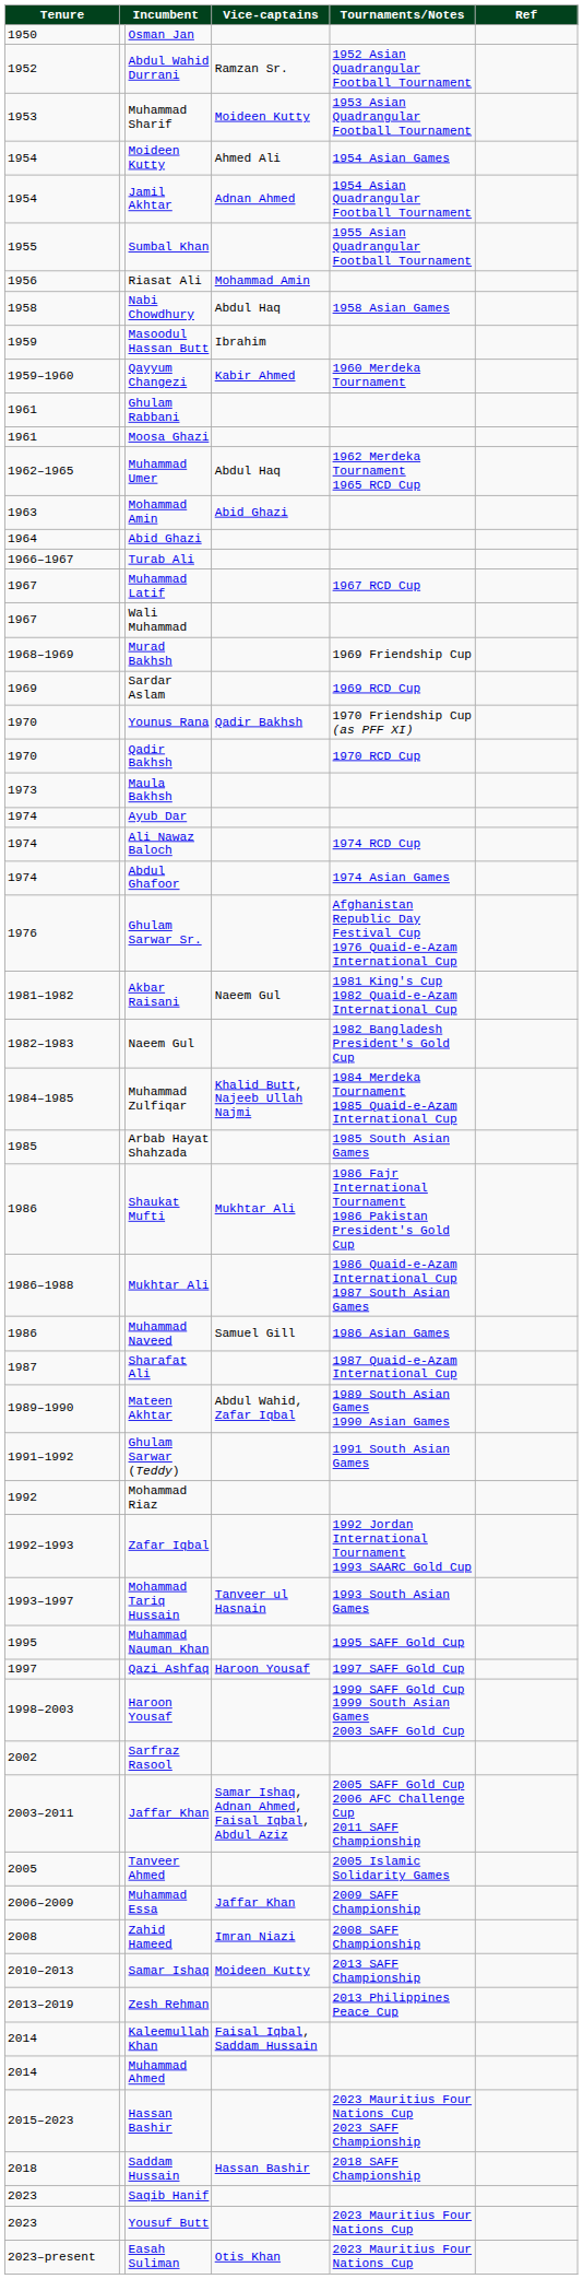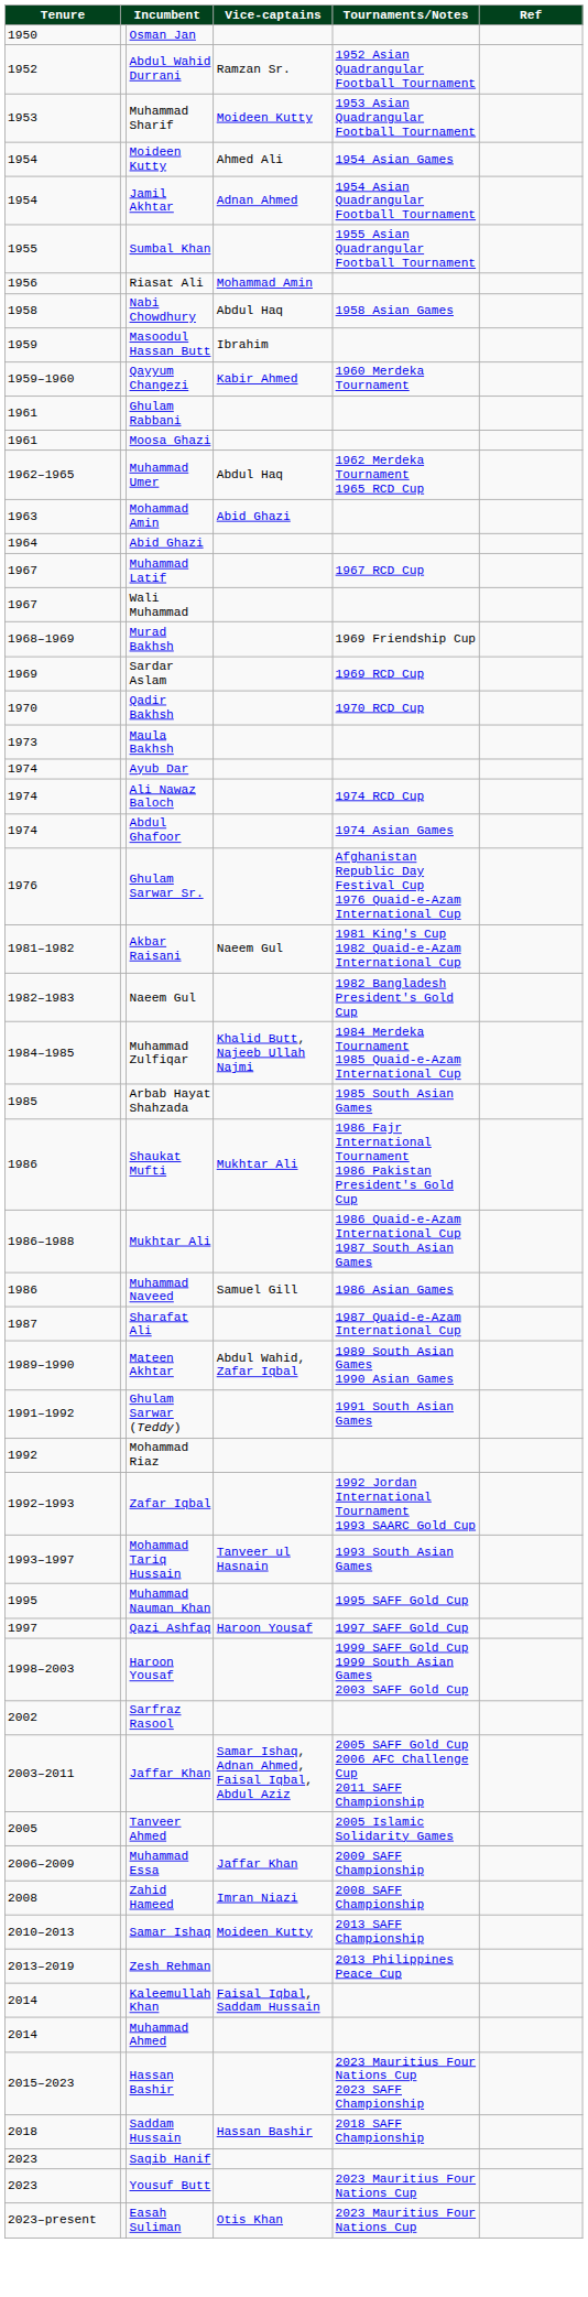 <table class="wikitable">
 <tr>
 <th style="background-color:#01411C;color:white" width="160px">Tenure</th>
 <th colspan="2" style="background-color:#01411C;color:white" width="160px">Incumbent</th>
 <th style="background-color:#01411C;color:white" width="160px">Vice-captains</th>
 <th style="background-color:#01411C;color:white" width="160px">Tournaments/Notes</th>
 <th style="background-color:#01411C;color:white" width="160px">Ref</th>
 </tr>
 <tr>
 <td>1950</td>
 <td></td>
 <td><a href='#'>Osman Jan</a></td>
 <td></td>
 <td></td>
 <td></td>
 </tr>
 <tr>
 <td>1952</td>
 <td></td>
 <td><a href='#'>Abdul Wahid Durrani</a></td>
 <td>Ramzan Sr.</td>
 <td><a href='#'>1952 Asian Quadrangular Football Tournament</a></td>
 <td></td>
 </tr>
 <tr>
 <td>1953</td>
 <td></td>
 <td>Muhammad Sharif</td>
 <td><a href='#'>Moideen Kutty</a></td>
 <td><a href='#'>1953 Asian Quadrangular Football Tournament</a></td>
 <td></td>
 </tr>
 <tr>
 <td>1954</td>
 <td></td>
 <td><a href='#'>Moideen Kutty</a></td>
 <td>Ahmed Ali</td>
 <td><a href='#'>1954 Asian Games</a></td>
 <td></td>
 </tr>
 <tr>
 <td>1954</td>
 <td></td>
 <td><a href='#'>Jamil Akhtar</a></td>
 <td><a href='#'>Adnan Ahmed</a></td>
 <td><a href='#'>1954 Asian Quadrangular Football Tournament</a></td>
 <td></td>
 </tr>
 <tr>
 <td>1955</td>
 <td></td>
 <td><a href='#'>Sumbal Khan</a></td>
 <td></td>
 <td><a href='#'>1955 Asian Quadrangular Football Tournament</a></td>
 <td></td>
 </tr>
 <tr>
 <td>1956</td>
 <td></td>
 <td>Riasat Ali</td>
 <td><a href='#'>Mohammad Amin</a></td>
 <td></td>
 <td></td>
 </tr>
 <tr>
 <td>1958</td>
 <td></td>
 <td><a href='#'>Nabi Chowdhury</a></td>
 <td>Abdul Haq</td>
 <td><a href='#'>1958 Asian Games</a></td>
 <td></td>
 </tr>
 <tr>
 <td>1959</td>
 <td></td>
 <td><a href='#'>Masoodul Hassan Butt</a></td>
 <td>Ibrahim</td>
 <td></td>
 <td></td>
 </tr>
 <tr>
 <td>1959–1960</td>
 <td></td>
 <td><a href='#'>Qayyum Changezi</a></td>
 <td><a href='#'>Kabir Ahmed</a></td>
 <td><a href='#'>1960 Merdeka Tournament</a></td>
 <td></td>
 </tr>
 <tr>
 <td>1961</td>
 <td></td>
 <td><a href='#'>Ghulam Rabbani</a></td>
 <td></td>
 <td></td>
 <td></td>
 </tr>
 <tr>
 <td>1961</td>
 <td></td>
 <td><a href='#'>Moosa Ghazi</a></td>
 <td></td>
 <td></td>
 <td></td>
 </tr>
 <tr>
 <td>1962–1965</td>
 <td></td>
 <td><a href='#'>Muhammad Umer</a></td>
 <td>Abdul Haq</td>
 <td><a href='#'>1962 Merdeka Tournament</a><br><a href='#'>1965 RCD Cup</a></td>
 <td></td>
 </tr>
 <tr>
 <td>1963</td>
 <td></td>
 <td><a href='#'>Mohammad Amin</a></td>
 <td><a href='#'>Abid Ghazi</a></td>
 <td></td>
 <td></td>
 </tr>
 <tr>
 <td>1964</td>
 <td></td>
 <td><a href='#'>Abid Ghazi</a></td>
 <td></td>
 <td></td>
 <td></td>
 </tr>
 <tr>
-<td>1966–1967</td>
-<td></td>
-<td><a href='#'>Turab Ali</a></td>
-<td></td>
-<td></td>
-<td></td>
-</tr>
-<tr>
 <td>1967</td>
 <td></td>
 <td><a href='#'>Muhammad Latif</a></td>
 <td></td>
 <td><a href='#'>1967 RCD Cup</a></td>
 <td></td>
 </tr>
 <tr>
 <td>1967</td>
 <td></td>
 <td>Wali Muhammad</td>
 <td></td>
 <td></td>
 <td></td>
 </tr>
 <tr>
 <td>1968–1969</td>
 <td></td>
 <td><a href='#'>Murad Bakhsh</a></td>
 <td></td>
 <td>1969 Friendship Cup</td>
 <td></td>
 </tr>
 <tr>
 <td>1969</td>
 <td></td>
 <td>Sardar Aslam</td>
 <td></td>
 <td><a href='#'>1969 RCD Cup</a></td>
-<td></td>
-</tr>
-<tr>
-<td>1970</td>
-<td></td>
-<td><a href='#'>Younus Rana</a></td>
-<td><a href='#'>Qadir Bakhsh</a></td>
-<td>1970 Friendship Cup <em>(as PFF XI)</em></td>
 <td></td>
 </tr>
 <tr>
 <td>1970</td>
 <td></td>
 <td><a href='#'>Qadir Bakhsh</a></td>
 <td></td>
 <td><a href='#'>1970 RCD Cup</a></td>
 <td></td>
 </tr>
 <tr>
 <td>1973</td>
 <td></td>
 <td><a href='#'>Maula Bakhsh</a></td>
 <td></td>
 <td></td>
 <td></td>
 </tr>
 <tr>
 <td>1974</td>
 <td></td>
 <td><a href='#'>Ayub Dar</a></td>
 <td></td>
 <td></td>
 <td></td>
 </tr>
 <tr>
 <td>1974</td>
 <td></td>
 <td><a href='#'>Ali Nawaz Baloch</a></td>
 <td></td>
 <td><a href='#'>1974 RCD Cup</a></td>
 <td></td>
 </tr>
 <tr>
 <td>1974</td>
 <td></td>
 <td><a href='#'>Abdul Ghafoor</a></td>
 <td></td>
 <td><a href='#'>1974 Asian Games</a></td>
 <td></td>
 </tr>
 <tr>
 <td>1976</td>
 <td></td>
 <td><a href='#'>Ghulam Sarwar Sr.</a></td>
 <td></td>
 <td><a href='#'>Afghanistan Republic Day Festival Cup</a><br><a href='#'>1976 Quaid-e-Azam International Cup</a></td>
 <td></td>
 </tr>
 <tr>
 <td>1981–1982</td>
 <td></td>
 <td><a href='#'>Akbar Raisani</a></td>
 <td>Naeem Gul</td>
 <td><a href='#'>1981 King's Cup</a><br><a href='#'>1982 Quaid-e-Azam International Cup</a></td>
 <td></td>
 </tr>
 <tr>
 <td>1982–1983</td>
 <td></td>
 <td>Naeem Gul</td>
 <td></td>
 <td><a href='#'>1982 Bangladesh President's Gold Cup</a></td>
 <td></td>
 </tr>
 <tr>
 <td>1984–1985</td>
 <td></td>
 <td>Muhammad Zulfiqar</td>
 <td><a href='#'>Khalid Butt</a>, <a href='#'>Najeeb Ullah Najmi</a></td>
 <td><a href='#'>1984 Merdeka Tournament</a><br><a href='#'>1985 Quaid-e-Azam International Cup</a></td>
 <td></td>
 </tr>
 <tr>
 <td>1985</td>
 <td></td>
 <td>Arbab Hayat Shahzada</td>
 <td></td>
 <td><a href='#'>1985 South Asian Games</a></td>
 <td></td>
 </tr>
 <tr>
 <td>1986</td>
 <td></td>
 <td><a href='#'>Shaukat Mufti</a></td>
 <td><a href='#'>Mukhtar Ali</a></td>
 <td><a href='#'>1986 Fajr International Tournament</a><br><a href='#'>1986 Pakistan President's Gold Cup</a></td>
 <td></td>
 </tr>
 <tr>
 <td>1986–1988</td>
 <td></td>
 <td><a href='#'>Mukhtar Ali</a></td>
 <td></td>
 <td><a href='#'>1986 Quaid-e-Azam International Cup</a><br><a href='#'>1987 South Asian Games</a></td>
 <td></td>
 </tr>
 <tr>
 <td>1986</td>
 <td></td>
 <td><a href='#'>Muhammad Naveed</a></td>
 <td>Samuel Gill</td>
 <td><a href='#'>1986 Asian Games</a></td>
 <td></td>
 </tr>
 <tr>
 <td>1987</td>
 <td></td>
 <td><a href='#'>Sharafat Ali</a></td>
 <td></td>
 <td><a href='#'>1987 Quaid-e-Azam International Cup</a></td>
 <td></td>
 </tr>
 <tr>
 <td>1989–1990</td>
 <td></td>
 <td><a href='#'>Mateen Akhtar</a></td>
 <td>Abdul Wahid, <a href='#'>Zafar Iqbal</a></td>
 <td><a href='#'>1989 South Asian Games</a><br><a href='#'>1990 Asian Games</a></td>
 <td></td>
 </tr>
 <tr>
 <td>1991–1992</td>
 <td></td>
 <td><a href='#'>Ghulam Sarwar</a> (<em>Teddy</em>)</td>
 <td></td>
 <td><a href='#'>1991 South Asian Games</a></td>
 <td></td>
 </tr>
 <tr>
 <td>1992</td>
 <td></td>
 <td>Mohammad Riaz</td>
 <td></td>
 <td></td>
 <td></td>
 </tr>
 <tr>
 <td>1992–1993</td>
 <td></td>
 <td><a href='#'>Zafar Iqbal</a></td>
 <td></td>
 <td><a href='#'>1992 Jordan International Tournament</a><br><a href='#'>1993 SAARC Gold Cup</a></td>
 <td></td>
 </tr>
 <tr>
 <td>1993–1997</td>
 <td></td>
 <td><a href='#'>Mohammad Tariq Hussain</a></td>
 <td><a href='#'>Tanveer ul Hasnain</a></td>
 <td><a href='#'>1993 South Asian Games</a></td>
 <td></td>
 </tr>
 <tr>
 <td>1995</td>
 <td></td>
 <td><a href='#'>Muhammad Nauman Khan</a></td>
 <td></td>
 <td><a href='#'>1995 SAFF Gold Cup</a></td>
 <td></td>
 </tr>
 <tr>
 <td>1997</td>
 <td></td>
 <td><a href='#'>Qazi Ashfaq</a></td>
 <td><a href='#'>Haroon Yousaf</a></td>
 <td><a href='#'>1997 SAFF Gold Cup</a></td>
 <td></td>
 </tr>
 <tr>
 <td>1998–2003</td>
 <td></td>
 <td><a href='#'>Haroon Yousaf</a></td>
 <td></td>
 <td><a href='#'>1999 SAFF Gold Cup</a><br><a href='#'>1999 South Asian Games</a><br><a href='#'>2003 SAFF Gold Cup</a></td>
 <td></td>
 </tr>
 <tr>
 <td>2002</td>
 <td></td>
 <td><a href='#'>Sarfraz Rasool</a></td>
 <td></td>
 <td></td>
 <td></td>
 </tr>
 <tr>
 <td>2003–2011</td>
 <td></td>
 <td><a href='#'>Jaffar Khan</a></td>
 <td><a href='#'>Samar Ishaq</a>, <a href='#'>Adnan Ahmed</a>, <a href='#'>Faisal Iqbal</a>, <a href='#'>Abdul Aziz</a></td>
 <td><a href='#'>2005 SAFF Gold Cup</a><br><a href='#'>2006 AFC Challenge Cup</a><br><a href='#'>2011 SAFF Championship</a></td>
 <td></td>
 </tr>
 <tr>
 <td>2005</td>
 <td></td>
 <td><a href='#'>Tanveer Ahmed</a></td>
 <td></td>
 <td><a href='#'>2005 Islamic Solidarity Games</a></td>
 <td></td>
 </tr>
 <tr>
 <td>2006–2009</td>
 <td></td>
 <td><a href='#'>Muhammad Essa</a></td>
 <td><a href='#'>Jaffar Khan</a></td>
 <td><a href='#'>2009 SAFF Championship</a></td>
 <td></td>
 </tr>
 <tr>
 <td>2008</td>
 <td></td>
 <td><a href='#'>Zahid Hameed</a></td>
 <td><a href='#'>Imran Niazi</a></td>
 <td><a href='#'>2008 SAFF Championship</a></td>
 <td></td>
 </tr>
 <tr>
 <td>2010–2013</td>
 <td></td>
 <td><a href='#'>Samar Ishaq</a></td>
 <td><a href='#'>Moideen Kutty</a></td>
 <td><a href='#'>2013 SAFF Championship</a></td>
 <td></td>
 </tr>
 <tr>
 <td>2013–2019</td>
 <td></td>
 <td><a href='#'>Zesh Rehman</a></td>
 <td></td>
 <td><a href='#'>2013 Philippines Peace Cup</a></td>
 <td></td>
 </tr>
 <tr>
 <td>2014</td>
 <td></td>
 <td><a href='#'>Kaleemullah Khan</a></td>
 <td><a href='#'>Faisal Iqbal</a>, <a href='#'>Saddam Hussain</a></td>
 <td></td>
 <td></td>
 </tr>
 <tr>
 <td>2014</td>
 <td></td>
 <td><a href='#'>Muhammad Ahmed</a></td>
 <td></td>
 <td></td>
 <td></td>
 </tr>
 <tr>
 <td>2015–2023</td>
 <td></td>
 <td><a href='#'>Hassan Bashir</a></td>
 <td></td>
 <td><a href='#'>2023 Mauritius Four Nations Cup</a><br><a href='#'>2023 SAFF Championship</a></td>
 <td></td>
 </tr>
 <tr>
 <td>2018</td>
 <td></td>
 <td><a href='#'>Saddam Hussain</a></td>
 <td><a href='#'>Hassan Bashir</a></td>
 <td><a href='#'>2018 SAFF Championship</a></td>
 <td></td>
 </tr>
 <tr>
 <td>2023</td>
 <td></td>
 <td><a href='#'>Saqib Hanif</a></td>
 <td></td>
 <td></td>
 <td></td>
 </tr>
 <tr>
 <td>2023</td>
 <td></td>
 <td><a href='#'>Yousuf Butt</a></td>
 <td></td>
 <td><a href='#'>2023 Mauritius Four Nations Cup</a></td>
 <td></td>
 </tr>
 <tr>
 <td>2023–present</td>
 <td></td>
 <td><a href='#'>Easah Suliman</a></td>
 <td><a href='#'>Otis Khan</a></td>
 <td><a href='#'>2023 Mauritius Four Nations Cup</a></td>
 <td></td>
 </tr>
 </table>
